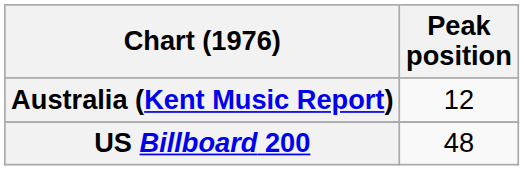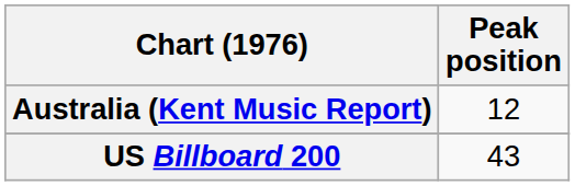 <table class="wikitable sortable plainrowheaders" style="text-align:center">
 <tr>
 <th>Chart (1976)</th>
 <th>Peak<br>position</th>
 </tr>
 <tr>
 <th scope="row">Australia (<a href='#'>Kent Music Report</a>)</th>
 <td>12</td>
 </tr>
 <tr>
 </tr>
 <tr>
 </tr>
 <tr>
 </tr>
 <tr>
 <th scope="row">US <a href='#'><em>Billboard</em> 200</a></th>
-<td>48</td>
+<td>43</td>
 </tr>
 </table>
